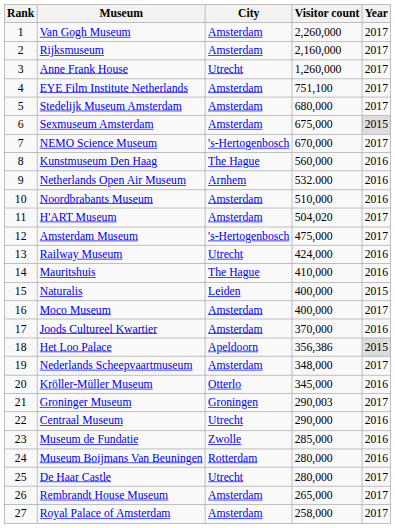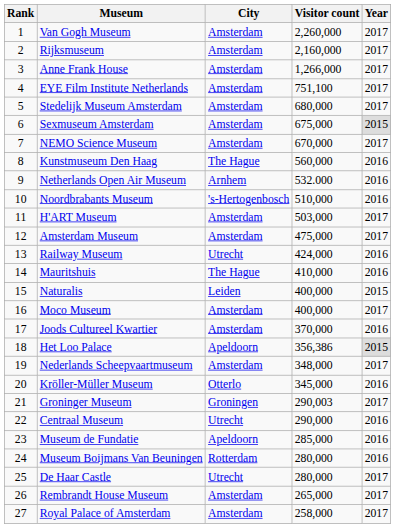 <table class="wikitable sortable">
 <tr>
 <th>Rank</th>
 <th>Museum</th>
 <th>City</th>
 <th>Visitor count</th>
 <th>Year</th>
 </tr>
 <tr>
 <td style="text-align:center">1</td>
 <td><a href='#'>Van Gogh Museum</a></td>
 <td><a href='#'>Amsterdam</a></td>
 <td>2,260,000</td>
 <td>2017</td>
 </tr>
 <tr>
 <td style="text-align:center">2</td>
 <td><a href='#'>Rijksmuseum</a></td>
 <td><a href='#'>Amsterdam</a></td>
 <td>2,160,000</td>
 <td>2017</td>
 </tr>
 <tr>
 <td style="text-align:center">3</td>
 <td><a href='#'>Anne Frank House</a></td>
-<td><a href='#'>Utrecht</a></td>
-<td>1,260,000</td>
+<td><a href='#'>Amsterdam</a></td>
+<td>1,266,000</td>
 <td>2017</td>
 </tr>
 <tr>
 <td style="text-align:center">4</td>
 <td><a href='#'>EYE Film Institute Netherlands</a></td>
 <td><a href='#'>Amsterdam</a></td>
 <td>751,100</td>
 <td>2017</td>
 </tr>
 <tr>
 <td style="text-align:center">5</td>
 <td><a href='#'>Stedelijk Museum Amsterdam</a></td>
 <td><a href='#'>Amsterdam</a></td>
 <td>680,000</td>
 <td>2017</td>
 </tr>
 <tr>
 <td style="text-align:center">6</td>
 <td><a href='#'>Sexmuseum Amsterdam</a></td>
 <td><a href='#'>Amsterdam</a></td>
 <td>675,000</td>
 <td style="background-color:#dddddd;">2015</td>
 </tr>
 <tr>
 <td style="text-align:center">7</td>
 <td><a href='#'>NEMO Science Museum</a></td>
-<td><a href='#'>'s-Hertogenbosch</a></td>
+<td><a href='#'>Amsterdam</a></td>
 <td>670,000</td>
 <td>2017</td>
 </tr>
 <tr>
 <td style="text-align:center">8</td>
 <td><a href='#'>Kunstmuseum Den Haag</a></td>
 <td><a href='#'>The Hague</a></td>
 <td>560,000</td>
 <td>2016</td>
 </tr>
 <tr>
 <td style="text-align:center">9</td>
 <td><a href='#'>Netherlands Open Air Museum</a></td>
 <td><a href='#'>Arnhem</a></td>
 <td>532.000</td>
 <td>2016</td>
 </tr>
 <tr>
 <td style="text-align:center">10</td>
 <td><a href='#'>Noordbrabants Museum</a></td>
-<td><a href='#'>Amsterdam</a></td>
+<td><a href='#'>'s-Hertogenbosch</a></td>
 <td>510,000</td>
 <td>2016</td>
 </tr>
 <tr>
 <td style="text-align:center">11</td>
 <td><a href='#'>H'ART Museum</a></td>
 <td><a href='#'>Amsterdam</a></td>
-<td>504,020</td>
+<td>503,000</td>
 <td>2017</td>
 </tr>
 <tr>
 <td style="text-align:center">12</td>
 <td><a href='#'>Amsterdam Museum</a></td>
-<td><a href='#'>'s-Hertogenbosch</a></td>
+<td><a href='#'>Amsterdam</a></td>
 <td>475,000</td>
 <td>2017</td>
 </tr>
 <tr>
 <td style="text-align:center">13</td>
 <td><a href='#'>Railway Museum</a></td>
 <td><a href='#'>Utrecht</a></td>
 <td>424,000</td>
 <td>2016</td>
 </tr>
 <tr>
 <td style="text-align:center">14</td>
 <td><a href='#'>Mauritshuis</a></td>
 <td><a href='#'>The Hague</a></td>
 <td>410,000</td>
 <td>2016</td>
 </tr>
 <tr>
 <td style="text-align:center">15</td>
 <td><a href='#'>Naturalis</a></td>
 <td><a href='#'>Leiden</a></td>
 <td>400,000</td>
 <td>2015</td>
 </tr>
 <tr>
 <td style="text-align:center">16</td>
 <td><a href='#'>Moco Museum</a></td>
 <td><a href='#'>Amsterdam</a></td>
 <td>400,000</td>
 <td>2017</td>
 </tr>
 <tr>
 <td style="text-align:center">17</td>
 <td><a href='#'>Joods Cultureel Kwartier</a></td>
 <td><a href='#'>Amsterdam</a></td>
 <td>370,000</td>
 <td>2016</td>
 </tr>
 <tr>
 <td style="text-align:center">18</td>
 <td><a href='#'>Het Loo Palace</a></td>
 <td><a href='#'>Apeldoorn</a></td>
 <td>356,386</td>
 <td style="background-color:#dddddd;">2015</td>
 </tr>
 <tr>
 <td style="text-align:center">19</td>
 <td><a href='#'>Nederlands Scheepvaartmuseum</a></td>
 <td><a href='#'>Amsterdam</a></td>
 <td>348,000</td>
 <td>2017</td>
 </tr>
 <tr>
 <td style="text-align:center">20</td>
 <td><a href='#'>Kröller-Müller Museum</a></td>
 <td><a href='#'>Otterlo</a></td>
 <td>345,000</td>
 <td>2016</td>
 </tr>
 <tr>
 <td style="text-align:center">21</td>
 <td><a href='#'>Groninger Museum</a></td>
 <td><a href='#'>Groningen</a></td>
 <td>290,003</td>
 <td>2017</td>
 </tr>
 <tr>
 <td style="text-align:center">22</td>
 <td><a href='#'>Centraal Museum</a></td>
 <td><a href='#'>Utrecht</a></td>
 <td>290,000</td>
 <td>2016</td>
 </tr>
 <tr>
 <td style="text-align:center">23</td>
 <td><a href='#'>Museum de Fundatie</a></td>
-<td><a href='#'>Zwolle</a></td>
+<td><a href='#'>Apeldoorn</a></td>
 <td>285,000</td>
 <td>2016</td>
 </tr>
 <tr>
 <td style="text-align:center">24</td>
 <td><a href='#'>Museum Boijmans Van Beuningen</a></td>
 <td><a href='#'>Rotterdam</a></td>
 <td>280,000</td>
 <td>2016</td>
 </tr>
 <tr>
 <td style="text-align:center">25</td>
 <td><a href='#'>De Haar Castle</a></td>
 <td><a href='#'>Utrecht</a></td>
 <td>280,000</td>
 <td>2017</td>
 </tr>
 <tr>
 <td style="text-align:center">26</td>
 <td><a href='#'>Rembrandt House Museum</a></td>
 <td><a href='#'>Amsterdam</a></td>
 <td>265,000</td>
 <td>2017</td>
 </tr>
 <tr>
 <td style="text-align:center">27</td>
 <td><a href='#'>Royal Palace of Amsterdam</a></td>
 <td><a href='#'>Amsterdam</a></td>
 <td>258,000</td>
 <td>2017</td>
 </tr>
 </table>
